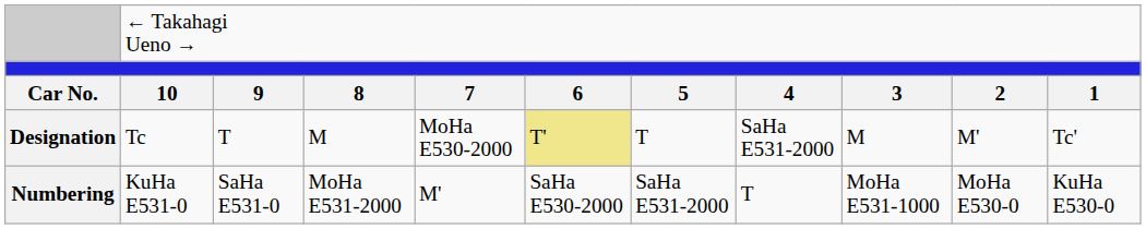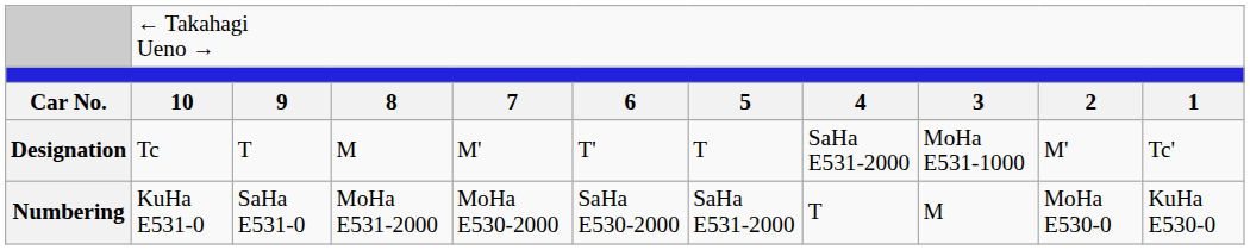 <table class="wikitable">
 <tr>
 <td style="background-color:#ccc;"> </td>
 <td colspan="10"><div>← Takahagi</div><div>Ueno →</div></td>
 </tr>
 <tr style="line-height: 10px; background-color: #2222DD;">
 <td colspan="11" style="padding:0; border:0;"> </td>
 </tr>
 <tr>
 <th>Car No.</th>
 <th>10</th>
 <th>9</th>
 <th>8</th>
 <th>7</th>
 <th>6</th>
 <th>5</th>
 <th>4</th>
 <th>3</th>
 <th>2</th>
 <th>1</th>
 </tr>
 <tr>
 <th>Designation</th>
 <td>Tc</td>
 <td>T</td>
 <td>M</td>
-<td>MoHa E530-2000</td>
-<td style="background: khaki;">T'</td>
+<td>M'</td>
+<td>T'</td>
 <td>T</td>
 <td>SaHa E531-2000</td>
-<td>M</td>
+<td>MoHa E531-1000</td>
 <td>M'</td>
 <td>Tc'</td>
 </tr>
 <tr>
 <th>Numbering</th>
 <td>KuHa E531-0</td>
 <td>SaHa E531-0</td>
 <td>MoHa E531-2000</td>
-<td>M'</td>
+<td>MoHa E530-2000</td>
 <td>SaHa E530-2000</td>
 <td>SaHa E531-2000</td>
 <td>T</td>
-<td>MoHa E531-1000</td>
+<td>M</td>
 <td>MoHa E530-0</td>
 <td>KuHa E530-0</td>
 </tr>
 </table>
